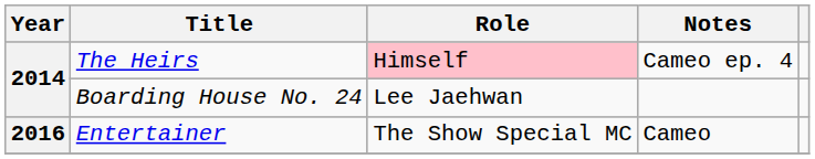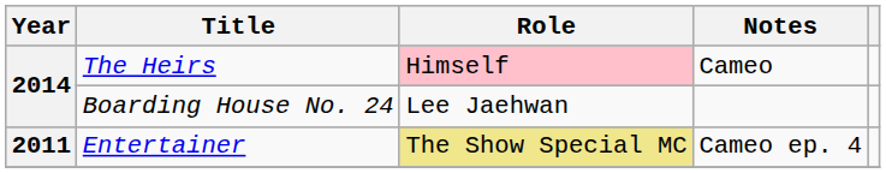 <table class="wikitable sortable plainrowheaders">
 <tr>
 <th scope="col">Year</th>
 <th scope="col">Title</th>
 <th scope="col">Role</th>
 <th scope="col">Notes</th>
 <th scope="col" class="unsortable"></th>
 </tr>
 <tr>
 <th scope="row"  rowspan=2>2014</th>
 <td><em><a href='#'>The Heirs</a></em></td>
 <td style="background: pink;">Himself</td>
-<td>Cameo ep. 4</td>
+<td>Cameo</td>
 <td></td>
 </tr>
 <tr>
 <td><em>Boarding House No. 24</em></td>
 <td>Lee Jaehwan</td>
 <td></td>
 <td></td>
 </tr>
 <tr>
-<th scope="row">2016</th>
+<th scope="row">2011</th>
 <td><a href='#'><em>Entertainer</em></a></td>
-<td>The Show Special MC</td>
-<td>Cameo</td>
+<td style="background: khaki;">The Show Special MC</td>
+<td>Cameo ep. 4</td>
 <td></td>
 </tr>
 <tr>
 </tr>
 </table>
